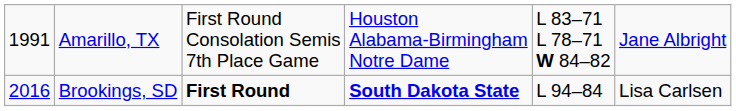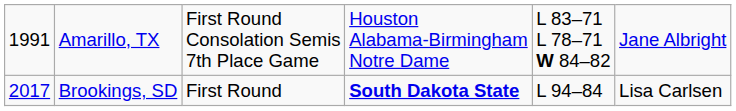 <table class="wikitable" style="text-align:left;">
 <tr>
 <td>1991</td>
 <td><a href='#'>Amarillo, TX</a></td>
 <td>First Round<br>Consolation Semis<br>7th Place Game</td>
 <td><a href='#'>Houston</a><br><a href='#'>Alabama-Birmingham</a><br><a href='#'>Notre Dame</a></td>
 <td>L 83–71<br>L 78–71<br> <strong>W</strong> 84–82</td>
 <td><a href='#'>Jane Albright</a></td>
 </tr>
 <tr>
-<td><a href='#'>2016</a></td>
+<td><a href='#'>2017</a></td>
 <td><a href='#'>Brookings, SD</a></td>
-<td><strong>First Round</strong></td>
+<td>First Round</td>
 <td><strong><a href='#'>South Dakota State</a></strong></td>
 <td>L 94–84</td>
 <td>Lisa Carlsen</td>
 </tr>
 </table>
